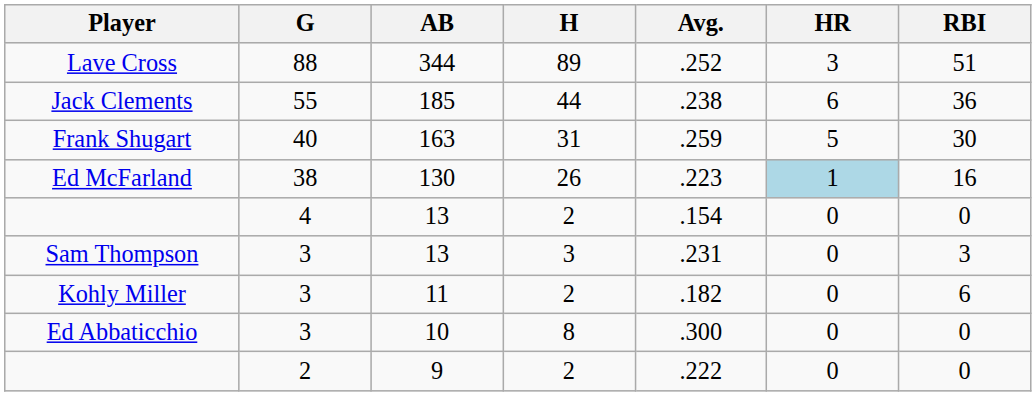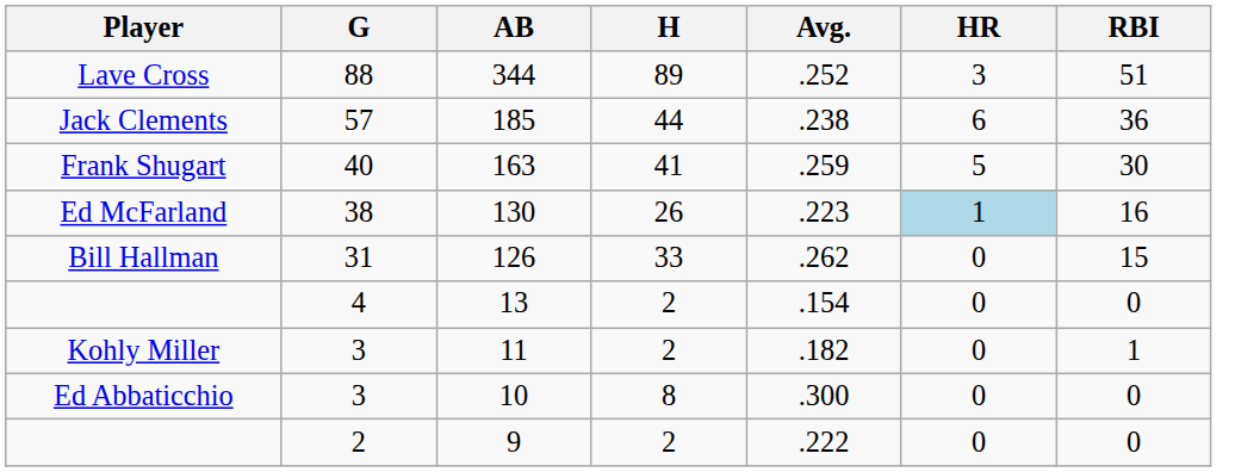 <table class="wikitable sortable">
 <tr>
 <th bgcolor="#DDDDFF" width="16%">Player</th>
 <th bgcolor="#DDDDFF" width="9%">G</th>
 <th bgcolor="#DDDDFF" width="9%">AB</th>
 <th bgcolor="#DDDDFF" width="9%">H</th>
 <th bgcolor="#DDDDFF" width="9%">Avg.</th>
 <th bgcolor="#DDDDFF" width="9%">HR</th>
 <th bgcolor="#DDDDFF" width="9%">RBI</th>
 </tr>
 <tr align="center">
 <td><a href='#'>Lave Cross</a></td>
 <td>88</td>
 <td>344</td>
 <td>89</td>
 <td>.252</td>
 <td>3</td>
 <td>51</td>
 </tr>
 <tr align=center>
 <td><a href='#'>Jack Clements</a></td>
-<td>55</td>
+<td>57</td>
 <td>185</td>
 <td>44</td>
 <td>.238</td>
 <td>6</td>
 <td>36</td>
 </tr>
 <tr align=center>
 <td><a href='#'>Frank Shugart</a></td>
 <td>40</td>
 <td>163</td>
-<td>31</td>
+<td>41</td>
 <td>.259</td>
 <td>5</td>
 <td>30</td>
 </tr>
 <tr align=center>
 <td><a href='#'>Ed McFarland</a></td>
 <td>38</td>
 <td>130</td>
 <td>26</td>
 <td>.223</td>
 <td style="background: lightblue;">1</td>
 <td>16</td>
 </tr>
 <tr align=center>
+<td><a href='#'>Bill Hallman</a></td>
+<td>31</td>
+<td>126</td>
+<td>33</td>
+<td>.262</td>
+<td>0</td>
+<td>15</td>
+</tr>
+<tr align=center>
 <td></td>
 <td>4</td>
 <td>13</td>
 <td>2</td>
 <td>.154</td>
 <td>0</td>
 <td>0</td>
 </tr>
-<tr align="center">
-<td><a href='#'>Sam Thompson</a></td>
-<td>3</td>
-<td>13</td>
-<td>3</td>
-<td>.231</td>
-<td>0</td>
-<td>3</td>
-</tr>
 <tr align=center>
 <td><a href='#'>Kohly Miller</a></td>
 <td>3</td>
 <td>11</td>
 <td>2</td>
 <td>.182</td>
 <td>0</td>
-<td>6</td>
+<td>1</td>
 </tr>
 <tr align=center>
 <td><a href='#'>Ed Abbaticchio</a></td>
 <td>3</td>
 <td>10</td>
 <td>8</td>
 <td>.300</td>
 <td>0</td>
 <td>0</td>
 </tr>
 <tr align=center>
 <td></td>
 <td>2</td>
 <td>9</td>
 <td>2</td>
 <td>.222</td>
 <td>0</td>
 <td>0</td>
 </tr>
 </table>
